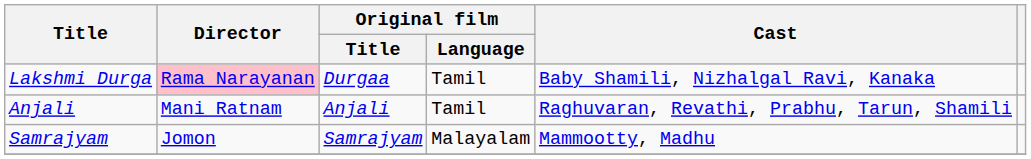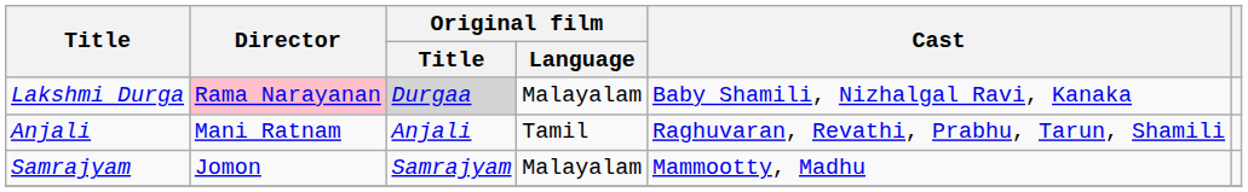 <table class="wikitable sortable">
 <tr>
 <th scope="col" rowspan="2">Title</th>
 <th scope="col" rowspan="2">Director</th>
 <th scope="col" colspan="2">Original film</th>
 <th scope="col" rowspan="2">Cast</th>
 <th scope="col" rowspan="2" class="unsortable"></th>
 </tr>
 <tr>
 <th scope="col">Title</th>
 <th scope="col">Language</th>
 </tr>
 <tr>
 <td><em><a href='#'>Lakshmi Durga</a></em></td>
 <td style="background: pink;"><a href='#'>Rama Narayanan</a></td>
-<td><em><a href='#'>Durgaa</a></em></td>
-<td>Tamil</td>
+<td style="background: lightgrey;"><em><a href='#'>Durgaa</a></em></td>
+<td>Malayalam</td>
 <td><a href='#'>Baby Shamili</a>, <a href='#'>Nizhalgal Ravi</a>, <a href='#'>Kanaka</a></td>
 <td></td>
 </tr>
 <tr>
 <td><em><a href='#'>Anjali</a></em></td>
 <td><a href='#'>Mani Ratnam</a></td>
 <td><em><a href='#'>Anjali</a></em></td>
 <td>Tamil</td>
 <td><a href='#'>Raghuvaran</a>, <a href='#'>Revathi</a>, <a href='#'>Prabhu</a>, <a href='#'>Tarun</a>, <a href='#'>Shamili</a></td>
 <td></td>
 </tr>
 <tr>
 <td><em><a href='#'>Samrajyam</a></em></td>
 <td><a href='#'>Jomon</a></td>
 <td><em><a href='#'>Samrajyam</a></em></td>
 <td>Malayalam</td>
 <td><a href='#'>Mammootty</a>, <a href='#'>Madhu</a></td>
 <td></td>
 </tr>
 <tr>
 </tr>
 </table>
